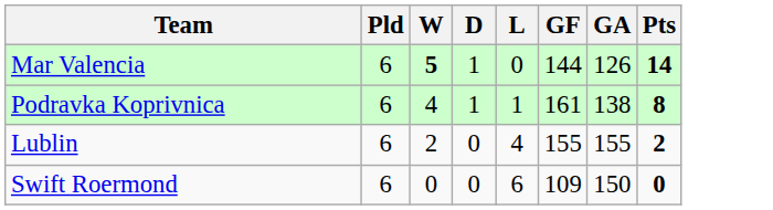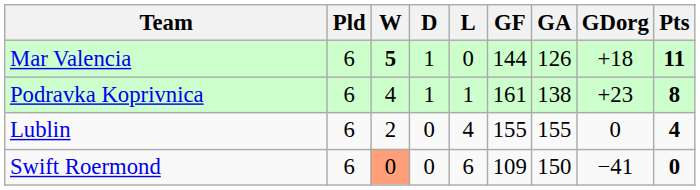 <table class="wikitable" style="text-align:center">
 <tr>
 <th width=220>Team</th>
 <th width=20>Pld</th>
 <th width=20>W</th>
 <th width=20>D</th>
 <th width=20>L</th>
 <th width=20>GF</th>
 <th width=20>GA</th>
+<th width=20>GDorg</th>
 <th width=20>Pts</th>
 </tr>
 <tr bgcolor="#ccffcc">
 <td align="left"> <a href='#'>Mar Valencia</a></td>
 <td>6</td>
 <td><strong>5</strong></td>
 <td>1</td>
 <td>0</td>
 <td>144</td>
 <td>126</td>
-<td><strong>14</strong></td>
+<td>+18</td>
+<td><strong>11</strong></td>
 </tr>
 <tr bgcolor="#ccffcc">
 <td align="left"> <a href='#'>Podravka Koprivnica</a></td>
 <td>6</td>
 <td>4</td>
 <td>1</td>
 <td>1</td>
 <td>161</td>
 <td>138</td>
+<td>+23</td>
 <td><strong>8</strong></td>
 </tr>
 <tr>
 <td align="left"> <a href='#'>Lublin</a></td>
 <td>6</td>
 <td>2</td>
 <td>0</td>
 <td>4</td>
 <td>155</td>
 <td>155</td>
-<td><strong>2</strong></td>
+<td>0</td>
+<td><strong>4</strong></td>
 </tr>
 <tr>
 <td align="left"> <a href='#'>Swift Roermond</a></td>
 <td>6</td>
-<td>0</td>
+<td style="background: lightsalmon;">0</td>
 <td>0</td>
 <td>6</td>
 <td>109</td>
 <td>150</td>
+<td>−41</td>
 <td><strong>0</strong></td>
 </tr>
 </table>
